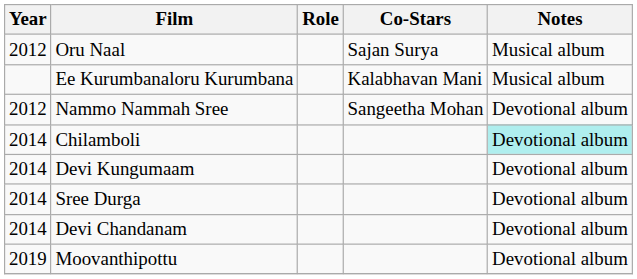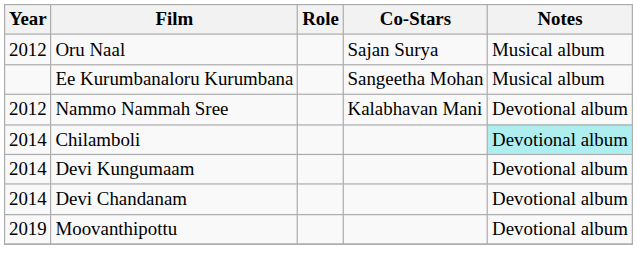 <table class="wikitable sortable">
 <tr>
 <th>Year</th>
 <th>Film</th>
 <th>Role</th>
 <th>Co-Stars</th>
 <th>Notes</th>
 </tr>
 <tr>
 <td>2012</td>
 <td>Oru Naal</td>
 <td></td>
 <td>Sajan Surya</td>
 <td>Musical album</td>
 </tr>
 <tr>
 <td></td>
 <td>Ee Kurumbanaloru Kurumbana</td>
 <td></td>
-<td>Kalabhavan Mani</td>
+<td>Sangeetha Mohan</td>
 <td>Musical album</td>
 </tr>
 <tr>
 <td>2012</td>
 <td>Nammo Nammah Sree</td>
 <td></td>
-<td>Sangeetha Mohan</td>
+<td>Kalabhavan Mani</td>
 <td>Devotional album</td>
 </tr>
 <tr>
 <td>2014</td>
 <td>Chilamboli</td>
 <td></td>
 <td></td>
 <td style="background: paleturquoise;">Devotional album</td>
 </tr>
 <tr>
 <td>2014</td>
 <td>Devi Kungumaam</td>
-<td></td>
-<td></td>
-<td>Devotional album</td>
-</tr>
-<tr>
-<td>2014</td>
-<td>Sree Durga</td>
 <td></td>
 <td></td>
 <td>Devotional album</td>
 </tr>
 <tr>
 <td>2014</td>
 <td>Devi Chandanam</td>
 <td></td>
 <td></td>
 <td>Devotional album</td>
 </tr>
 <tr>
 <td>2019</td>
 <td>Moovanthipottu</td>
 <td></td>
 <td></td>
 <td>Devotional album</td>
 </tr>
 <tr>
 </tr>
 </table>
